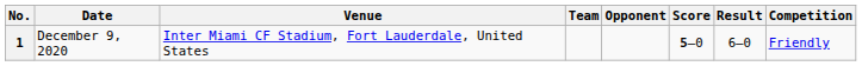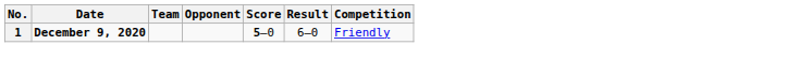 <table class="wikitable sortable plainrowheaders">
 <tr>
 <th scope=col>No.</th>
 <th scope=col data-sort-type=date>Date</th>
-<th scope=col>Venue</th>
 <th scope=col>Team</th>
 <th scope=col>Opponent</th>
 <th scope=col>Score</th>
 <th scope=col>Result</th>
 <th scope=col>Competition</th>
 </tr>
 <tr>
 <th scope=row>1</th>
-<td>December 9, 2020</td>
-<td><a href='#'>Inter Miami CF Stadium</a>, <a href='#'>Fort Lauderdale</a>, United States</td>
+<td><strong>December 9, 2020</strong></td>
 <td></td>
 <td></td>
 <td align=center><strong>5</strong>–0</td>
 <td align=center>6–0</td>
 <td><a href='#'>Friendly</a></td>
 </tr>
 </table>
